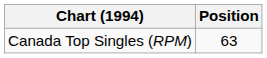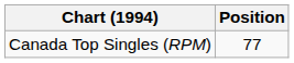 <table class="wikitable plainrowheaders">
 <tr>
 <th>Chart (1994)</th>
 <th>Position</th>
 </tr>
 <tr>
 <td>Canada Top Singles (<em>RPM</em>)</td>
-<td align="center">63</td>
+<td align="center">77</td>
 </tr>
 </table>
